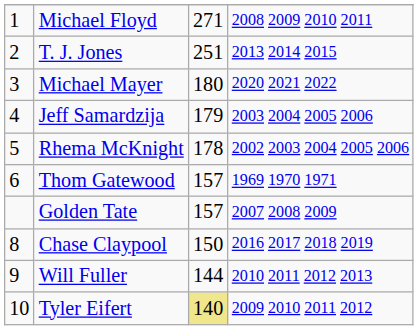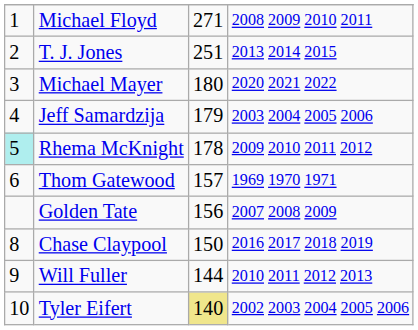 <table class="wikitable">
 <tr>
 </tr>
 <tr>
 <td>1</td>
 <td><a href='#'>Michael Floyd</a></td>
 <td>271</td>
 <td style="font-size:80%;"><a href='#'>2008</a> <a href='#'>2009</a> <a href='#'>2010</a> <a href='#'>2011</a></td>
 </tr>
 <tr>
 <td>2</td>
 <td><a href='#'>T. J. Jones</a></td>
 <td>251</td>
 <td style="font-size:80%;"><a href='#'>2013</a> <a href='#'>2014</a> <a href='#'>2015</a></td>
 </tr>
 <tr>
 <td>3</td>
 <td><a href='#'>Michael Mayer</a></td>
 <td>180</td>
 <td style="font-size:80%;"><a href='#'>2020</a> <a href='#'>2021</a> <a href='#'>2022</a></td>
 </tr>
 <tr>
 <td>4</td>
 <td><a href='#'>Jeff Samardzija</a></td>
 <td>179</td>
 <td style="font-size:80%;"><a href='#'>2003</a> <a href='#'>2004</a> <a href='#'>2005</a> <a href='#'>2006</a></td>
 </tr>
 <tr>
-<td>5</td>
+<td style="background: paleturquoise;">5</td>
 <td><a href='#'>Rhema McKnight</a></td>
 <td>178</td>
-<td style="font-size:80%;"><a href='#'>2002</a> <a href='#'>2003</a> <a href='#'>2004</a> <a href='#'>2005</a> <a href='#'>2006</a></td>
+<td style="font-size:80%;"><a href='#'>2009</a> <a href='#'>2010</a> <a href='#'>2011</a> <a href='#'>2012</a></td>
 </tr>
 <tr>
 <td>6</td>
 <td><a href='#'>Thom Gatewood</a></td>
 <td>157</td>
 <td style="font-size:80%;"><a href='#'>1969</a> <a href='#'>1970</a> <a href='#'>1971</a></td>
 </tr>
 <tr>
 <td></td>
 <td><a href='#'>Golden Tate</a></td>
-<td>157</td>
+<td>156</td>
 <td style="font-size:80%;"><a href='#'>2007</a> <a href='#'>2008</a> <a href='#'>2009</a></td>
 </tr>
 <tr>
 <td>8</td>
 <td><a href='#'>Chase Claypool</a></td>
 <td>150</td>
 <td style="font-size:80%;"><a href='#'>2016</a> <a href='#'>2017</a> <a href='#'>2018</a> <a href='#'>2019</a></td>
 </tr>
 <tr>
 <td>9</td>
 <td><a href='#'>Will Fuller</a></td>
 <td>144</td>
 <td style="font-size:80%;"><a href='#'>2010</a> <a href='#'>2011</a> <a href='#'>2012</a> <a href='#'>2013</a></td>
 </tr>
 <tr>
 <td>10</td>
 <td><a href='#'>Tyler Eifert</a></td>
 <td style="background: khaki;">140</td>
-<td style="font-size:80%;"><a href='#'>2009</a> <a href='#'>2010</a> <a href='#'>2011</a> <a href='#'>2012</a></td>
+<td style="font-size:80%;"><a href='#'>2002</a> <a href='#'>2003</a> <a href='#'>2004</a> <a href='#'>2005</a> <a href='#'>2006</a></td>
 </tr>
 </table>
